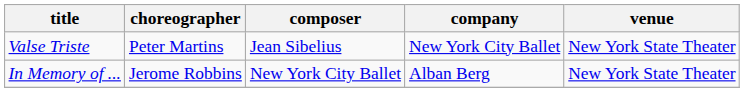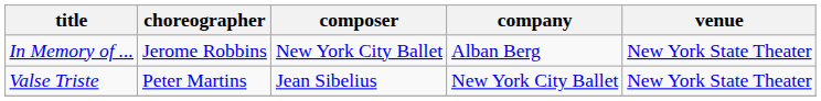 <table class="wikitable">
 <tr>
 <th>title</th>
 <th>choreographer</th>
 <th>composer</th>
 <th>company</th>
 <th>venue</th>
 </tr>
 <tr>
+<td><em><a href='#'>In Memory of ...</a></em></td>
+<td><a href='#'>Jerome Robbins</a></td>
+<td><a href='#'>New York City Ballet</a></td>
+<td><a href='#'>Alban Berg</a></td>
+<td><a href='#'>New York State Theater</a></td>
+</tr>
+<tr>
 <td><em><a href='#'>Valse Triste</a></em></td>
 <td><a href='#'>Peter Martins</a></td>
 <td><a href='#'>Jean Sibelius</a></td>
 <td><a href='#'>New York City Ballet</a></td>
 <td><a href='#'>New York State Theater</a></td>
 </tr>
 <tr>
-<td><em><a href='#'>In Memory of ...</a></em></td>
-<td><a href='#'>Jerome Robbins</a></td>
-<td><a href='#'>New York City Ballet</a></td>
-<td><a href='#'>Alban Berg</a></td>
-<td><a href='#'>New York State Theater</a></td>
-</tr>
-<tr>
 </tr>
 </table>
